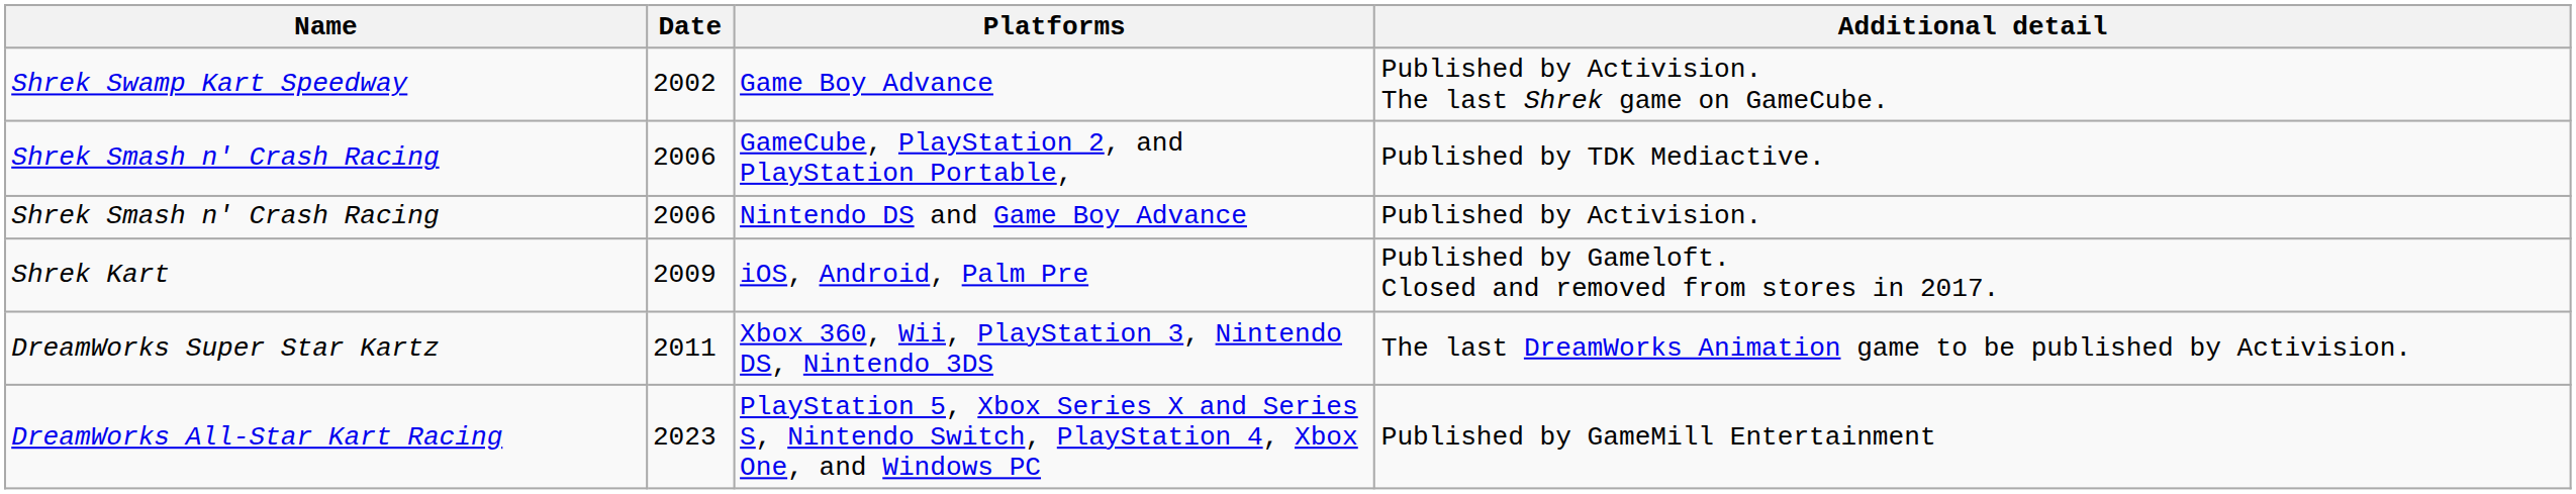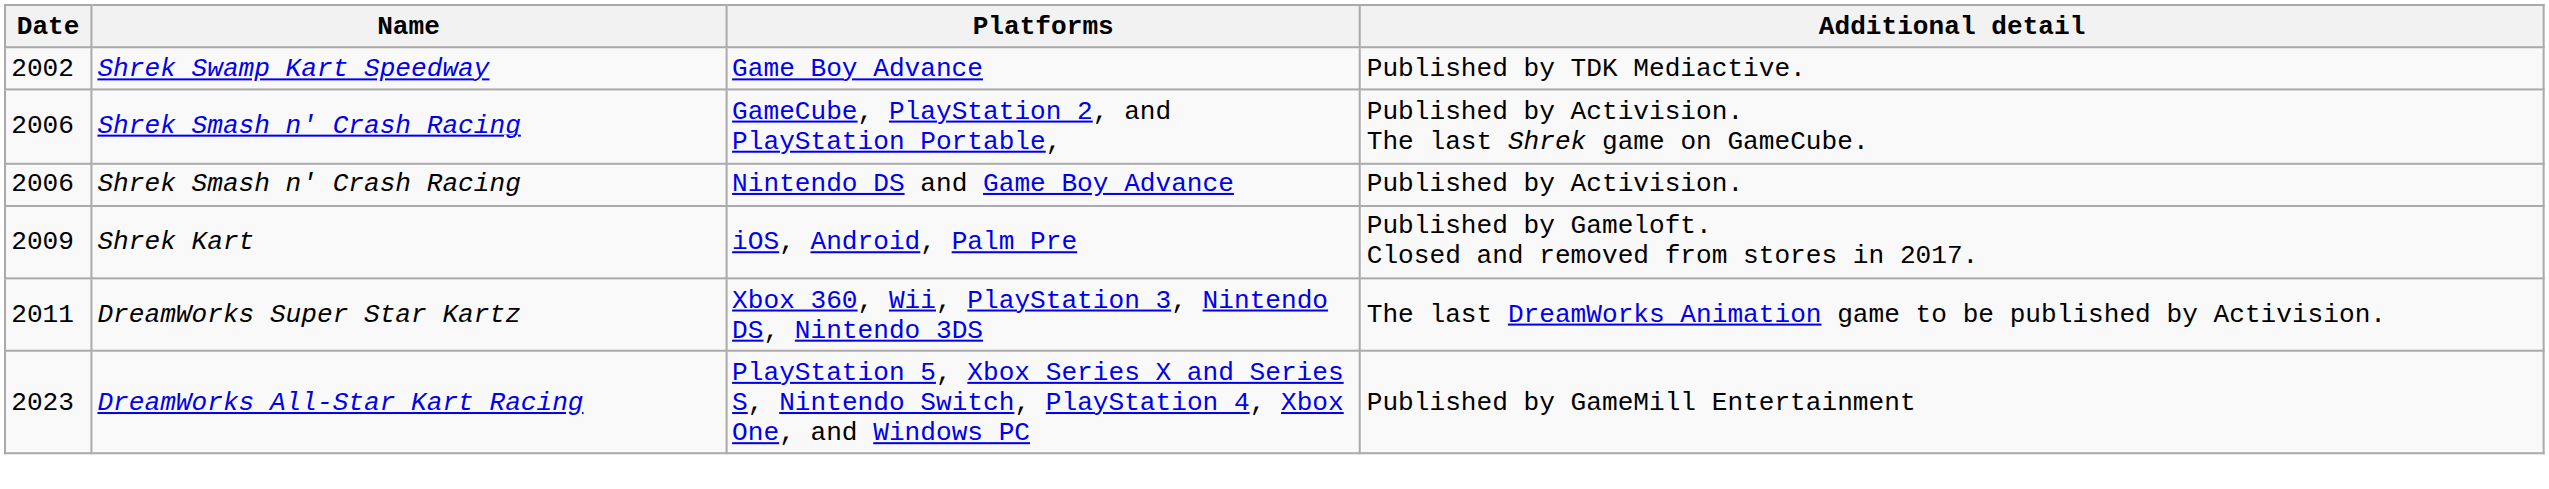 <table class="wikitable sortable" width="100%">
 <tr>
+<th align="left">Date</th>
 <th width="25%" align="left">Name</th>
-<th align="left">Date</th>
 <th width="25%" align="left">Platforms</th>
 <th align="left">Additional detail</th>
 </tr>
 <tr>
+<td>2002</td>
 <td><em><a href='#'>Shrek Swamp Kart Speedway</a></em></td>
-<td>2002</td>
 <td><a href='#'>Game Boy Advance</a></td>
+<td>Published by TDK Mediactive.</td>
+</tr>
+<tr>
+<td>2006</td>
+<td><em><a href='#'>Shrek Smash n' Crash Racing</a></em></td>
+<td><a href='#'>GameCube</a>, <a href='#'>PlayStation 2</a>, and <a href='#'>PlayStation Portable</a>,</td>
 <td>Published by Activision.<br>The last <em>Shrek</em> game on GameCube.</td>
 </tr>
 <tr>
-<td><em><a href='#'>Shrek Smash n' Crash Racing</a></em></td>
 <td>2006</td>
-<td><a href='#'>GameCube</a>, <a href='#'>PlayStation 2</a>, and <a href='#'>PlayStation Portable</a>,</td>
-<td>Published by TDK Mediactive.</td>
-</tr>
-<tr>
 <td><em>Shrek Smash n' Crash Racing</em></td>
-<td>2006</td>
 <td><a href='#'>Nintendo DS</a> and <a href='#'>Game Boy Advance</a></td>
 <td>Published by Activision.</td>
 </tr>
 <tr>
+<td>2009</td>
 <td><em>Shrek Kart</em></td>
-<td>2009</td>
 <td><a href='#'>iOS</a>, <a href='#'>Android</a>, <a href='#'>Palm Pre</a></td>
 <td>Published by Gameloft.<br>Closed and removed from stores in 2017.</td>
 </tr>
 <tr>
+<td>2011</td>
 <td><em>DreamWorks Super Star Kartz</em></td>
-<td>2011</td>
 <td><a href='#'>Xbox 360</a>, <a href='#'>Wii</a>, <a href='#'>PlayStation 3</a>, <a href='#'>Nintendo DS</a>, <a href='#'>Nintendo 3DS</a></td>
 <td>The last <a href='#'>DreamWorks Animation</a> game to be published by Activision.</td>
 </tr>
 <tr>
+<td>2023</td>
 <td><em><a href='#'>DreamWorks All-Star Kart Racing</a></em></td>
-<td>2023</td>
 <td><a href='#'>PlayStation 5</a>, <a href='#'>Xbox Series X and Series S</a>, <a href='#'>Nintendo Switch</a>, <a href='#'>PlayStation 4</a>, <a href='#'>Xbox One</a>, and <a href='#'>Windows PC</a></td>
 <td>Published by GameMill Entertainment</td>
 </tr>
 </table>
